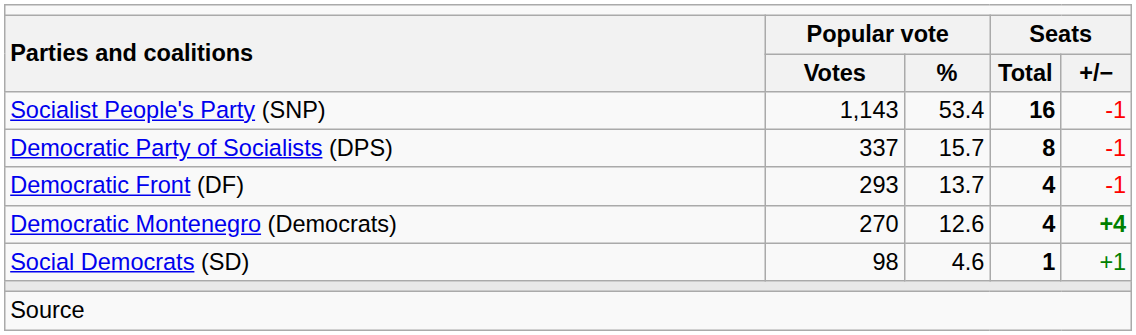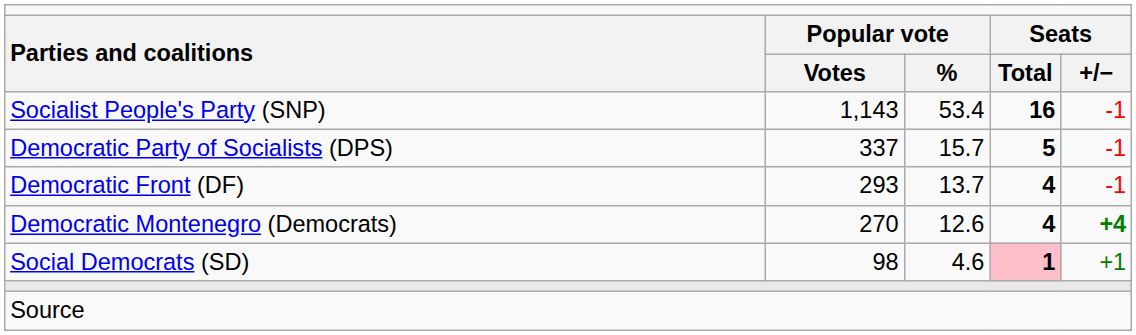 <table class="wikitable" style="text-align:right; font-size:98%; margin-bottom:0">
 <tr>
 <td colspan="6"></td>
 </tr>
 <tr>
 <th style="text-align:left;" rowspan="2" width="500">Parties and coalitions</th>
 <th colspan="2">Popular vote</th>
 <th colspan="2">Seats</th>
 </tr>
 <tr>
 <th width="85">Votes</th>
 <th width="50">%</th>
 <th width="40">Total</th>
 <th width="40">+/−</th>
 </tr>
 <tr>
 <td align="left"><a href='#'>Socialist People's Party</a> (SNP)</td>
 <td>1,143</td>
 <td>53.4</td>
 <td><strong>16</strong></td>
 <td style="color:red;">-1</td>
 </tr>
 <tr>
 <td align="left"><a href='#'>Democratic Party of Socialists</a> (DPS)</td>
 <td>337</td>
 <td>15.7</td>
-<td><strong>8</strong></td>
+<td><strong>5</strong></td>
 <td style="color:red;">-1</td>
 </tr>
 <tr>
 <td align="left"><a href='#'>Democratic Front</a> (DF)</td>
 <td>293</td>
 <td>13.7</td>
 <td><strong>4</strong></td>
 <td style="color:red;">-1</td>
 </tr>
 <tr>
 <td align="left"><a href='#'>Democratic Montenegro</a> (Democrats)</td>
 <td>270</td>
 <td>12.6</td>
 <td><strong>4</strong></td>
 <td style="color:green;"><strong>+4</strong></td>
 </tr>
 <tr>
 <td align="left"><a href='#'>Social Democrats</a> (SD)</td>
 <td>98</td>
 <td>4.6</td>
-<td><strong>1</strong></td>
+<td style="background: pink;"><strong>1</strong></td>
 <td style="color:green;">+1</td>
 </tr>
 <tr>
 <td colspan="6" bgcolor="#E9E9E9"></td>
 </tr>
 <tr>
 <td align="left" colspan="6">Source</td>
 </tr>
 </table>
